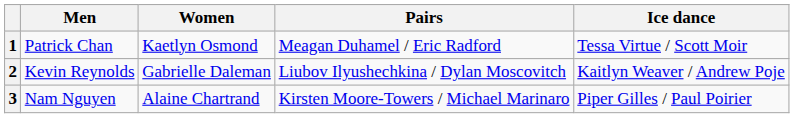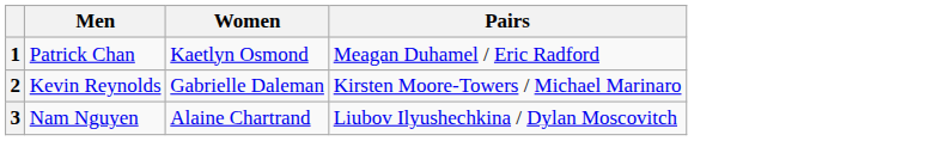 <table class="wikitable">
 <tr>
 <th></th>
 <th>Men</th>
 <th>Women</th>
 <th>Pairs</th>
-<th>Ice dance</th>
 </tr>
 <tr>
 <th>1</th>
 <td><a href='#'>Patrick Chan</a></td>
 <td><a href='#'>Kaetlyn Osmond</a></td>
 <td><a href='#'>Meagan Duhamel</a> / <a href='#'>Eric Radford</a></td>
-<td><a href='#'>Tessa Virtue</a> / <a href='#'>Scott Moir</a></td>
 </tr>
 <tr>
 <th>2</th>
 <td><a href='#'>Kevin Reynolds</a></td>
 <td><a href='#'>Gabrielle Daleman</a></td>
-<td><a href='#'>Liubov Ilyushechkina</a> / <a href='#'>Dylan Moscovitch</a></td>
-<td><a href='#'>Kaitlyn Weaver</a> / <a href='#'>Andrew Poje</a></td>
+<td><a href='#'>Kirsten Moore-Towers</a> / <a href='#'>Michael Marinaro</a></td>
 </tr>
 <tr>
 <th>3</th>
 <td><a href='#'>Nam Nguyen</a></td>
 <td><a href='#'>Alaine Chartrand</a></td>
-<td><a href='#'>Kirsten Moore-Towers</a> / <a href='#'>Michael Marinaro</a></td>
-<td><a href='#'>Piper Gilles</a> / <a href='#'>Paul Poirier</a></td>
+<td><a href='#'>Liubov Ilyushechkina</a> / <a href='#'>Dylan Moscovitch</a></td>
 </tr>
 </table>
